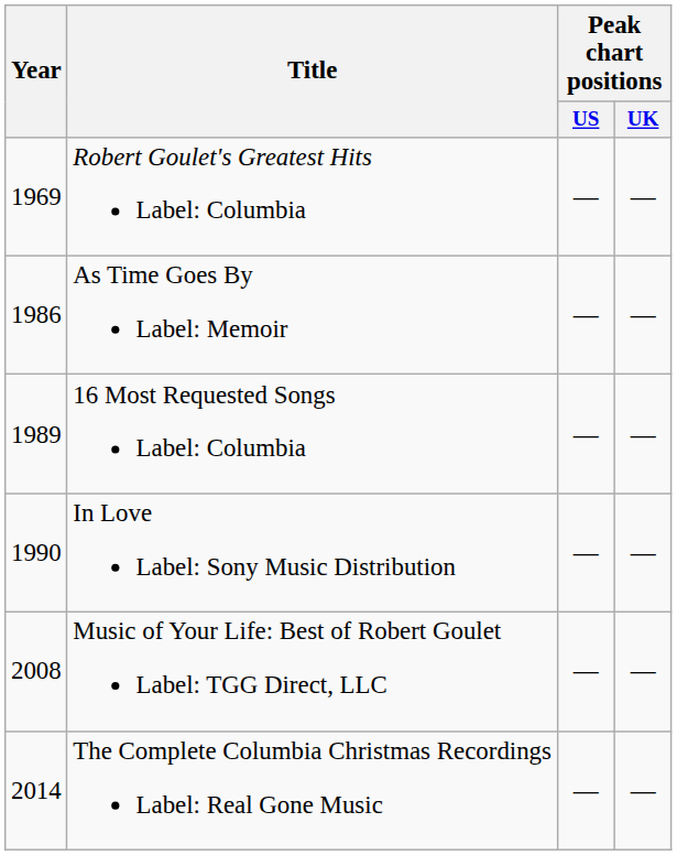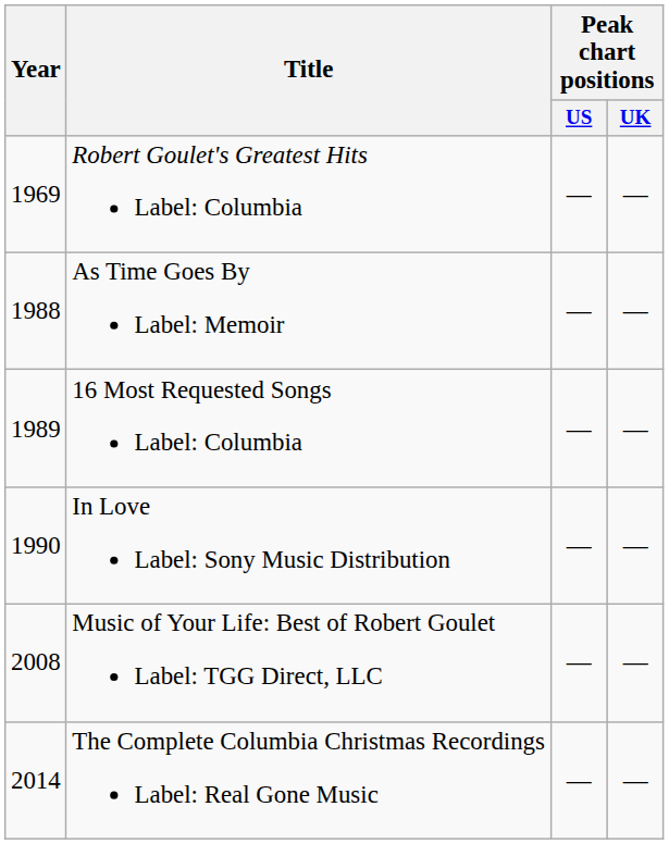 <table class="wikitable">
 <tr>
 <th rowspan="2">Year</th>
 <th rowspan="2">Title</th>
 <th colspan="2">Peak chart positions</th>
 </tr>
 <tr style="font-size:smaller;">
 <th width="30"><a href='#'>US</a></th>
 <th width="30"><a href='#'>UK</a></th>
 </tr>
 <tr>
 <td>1969</td>
 <td><em>Robert Goulet's Greatest Hits</em><br><ul><li>Label: Columbia</li></ul></td>
 <td style="text-align:center;">—</td>
 <td style="text-align:center;">—</td>
 </tr>
 <tr>
-<td>1986</td>
+<td>1988</td>
 <td>As Time Goes By<br><ul><li>Label: Memoir</li></ul></td>
 <td style="text-align:center;">—</td>
 <td style="text-align:center;">—</td>
 </tr>
 <tr>
 <td>1989</td>
 <td>16 Most Requested Songs<br><ul><li>Label: Columbia</li></ul></td>
 <td style="text-align:center;">—</td>
 <td style="text-align:center;">—</td>
 </tr>
 <tr>
 <td>1990</td>
 <td>In Love<br><ul><li>Label: Sony Music Distribution</li></ul></td>
 <td style="text-align:center;">—</td>
 <td style="text-align:center;">—</td>
 </tr>
 <tr>
 <td>2008</td>
 <td>Music of Your Life: Best of Robert Goulet<br><ul><li>Label: TGG Direct, LLC</li></ul></td>
 <td style="text-align:center;">—</td>
 <td style="text-align:center;">—</td>
 </tr>
 <tr>
 <td>2014</td>
 <td>The Complete Columbia Christmas Recordings<br><ul><li>Label: Real Gone Music</li></ul></td>
 <td style="text-align:center;">—</td>
 <td style="text-align:center;">—</td>
 </tr>
 </table>
